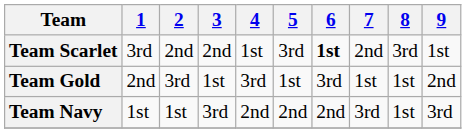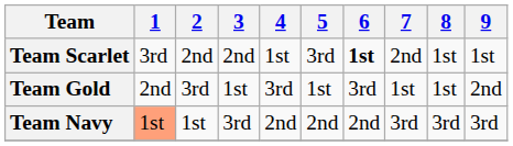 <table class="wikitable sortable" style="text-align:left;">
 <tr>
 <th scope="col" class="unsortable">Team</th>
 <th scope="col"><a href='#'>1</a></th>
 <th scope="col"><a href='#'>2</a></th>
 <th scope="col"><a href='#'>3</a></th>
 <th scope="col"><a href='#'>4</a></th>
 <th scope="col"><a href='#'>5</a></th>
 <th scope="col"><a href='#'>6</a></th>
 <th scope="col"><a href='#'>7</a></th>
 <th scope="col"><a href='#'>8</a></th>
 <th scope="col"><a href='#'>9</a></th>
 </tr>
 <tr>
 <th scope="row" style="text-align:left">Team Scarlet</th>
 <td>3rd</td>
 <td>2nd</td>
 <td>2nd</td>
 <td>1st</td>
 <td>3rd</td>
 <td><strong>1st</strong></td>
 <td>2nd</td>
-<td>3rd</td>
+<td>1st</td>
 <td>1st</td>
 </tr>
 <tr>
 <th scope="row" style="text-align:left">Team Gold</th>
 <td>2nd</td>
 <td>3rd</td>
 <td>1st</td>
 <td>3rd</td>
 <td>1st</td>
 <td>3rd</td>
 <td>1st</td>
 <td>1st</td>
 <td>2nd</td>
 </tr>
 <tr>
 <th scope="row" style="text-align:left">Team Navy</th>
-<td>1st</td>
+<td style="background: lightsalmon;">1st</td>
 <td>1st</td>
 <td>3rd</td>
 <td>2nd</td>
 <td>2nd</td>
 <td>2nd</td>
 <td>3rd</td>
-<td>1st</td>
+<td>3rd</td>
 <td>3rd</td>
 </tr>
 <tr>
 </tr>
 </table>
